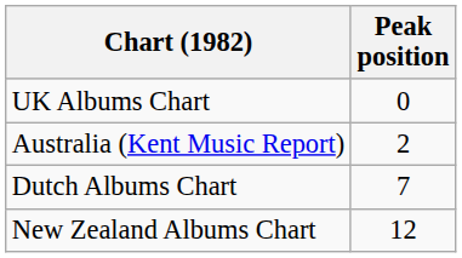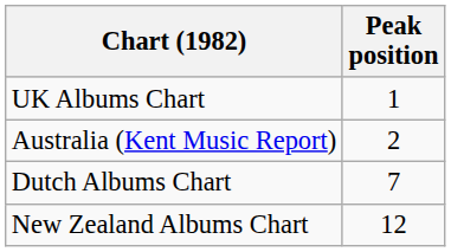 <table class="wikitable sortable">
 <tr>
 <th>Chart (1982)</th>
 <th>Peak<br>position</th>
 </tr>
 <tr>
 <td align="left">UK Albums Chart</td>
-<td style="text-align:center;">0</td>
+<td style="text-align:center;">1</td>
 </tr>
 <tr>
 <td align="left">Australia (<a href='#'>Kent Music Report</a>)</td>
 <td align="center">2</td>
 </tr>
 <tr>
 <td align="left">Dutch Albums Chart</td>
 <td style="text-align:center;">7</td>
 </tr>
 <tr>
 <td align="left">New Zealand Albums Chart</td>
 <td style="text-align:center;">12</td>
 </tr>
 </table>
